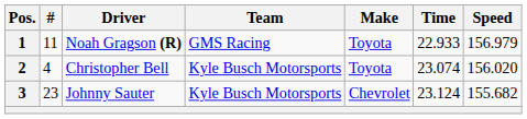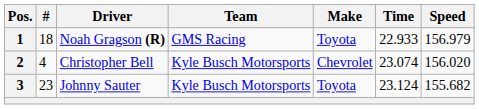 <table class="wikitable" style="font-size: 95%;">
 <tr>
 <th>Pos.</th>
 <th>#</th>
 <th>Driver</th>
 <th>Team</th>
 <th>Make</th>
 <th>Time</th>
 <th>Speed</th>
 </tr>
 <tr>
 <th>1</th>
-<td>11</td>
+<td>18</td>
 <td><a href='#'>Noah Gragson</a> <strong>(R)</strong></td>
 <td><a href='#'>GMS Racing</a></td>
 <td><a href='#'>Toyota</a></td>
 <td>22.933</td>
 <td>156.979</td>
 </tr>
 <tr>
 <th>2</th>
 <td>4</td>
 <td><a href='#'>Christopher Bell</a></td>
 <td><a href='#'>Kyle Busch Motorsports</a></td>
-<td><a href='#'>Toyota</a></td>
+<td><a href='#'>Chevrolet</a></td>
 <td>23.074</td>
 <td>156.020</td>
 </tr>
 <tr>
 <th>3</th>
 <td>23</td>
 <td><a href='#'>Johnny Sauter</a></td>
 <td><a href='#'>Kyle Busch Motorsports</a></td>
-<td><a href='#'>Chevrolet</a></td>
+<td><a href='#'>Toyota</a></td>
 <td>23.124</td>
 <td>155.682</td>
 </tr>
 <tr>
 <th colspan="7"></th>
 </tr>
 </table>
